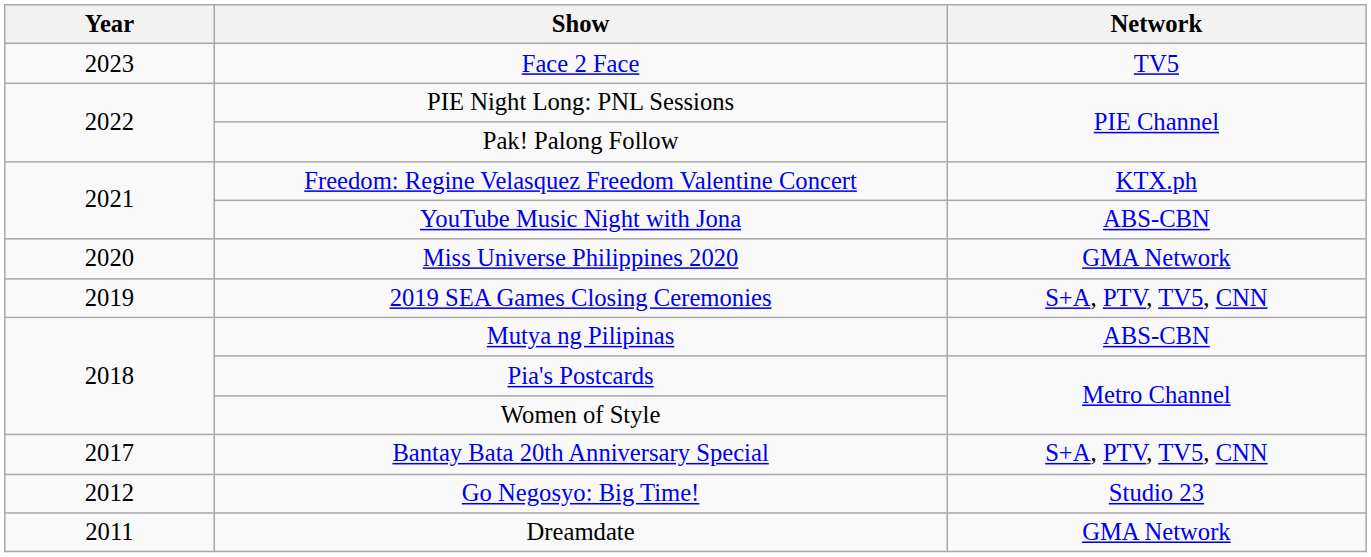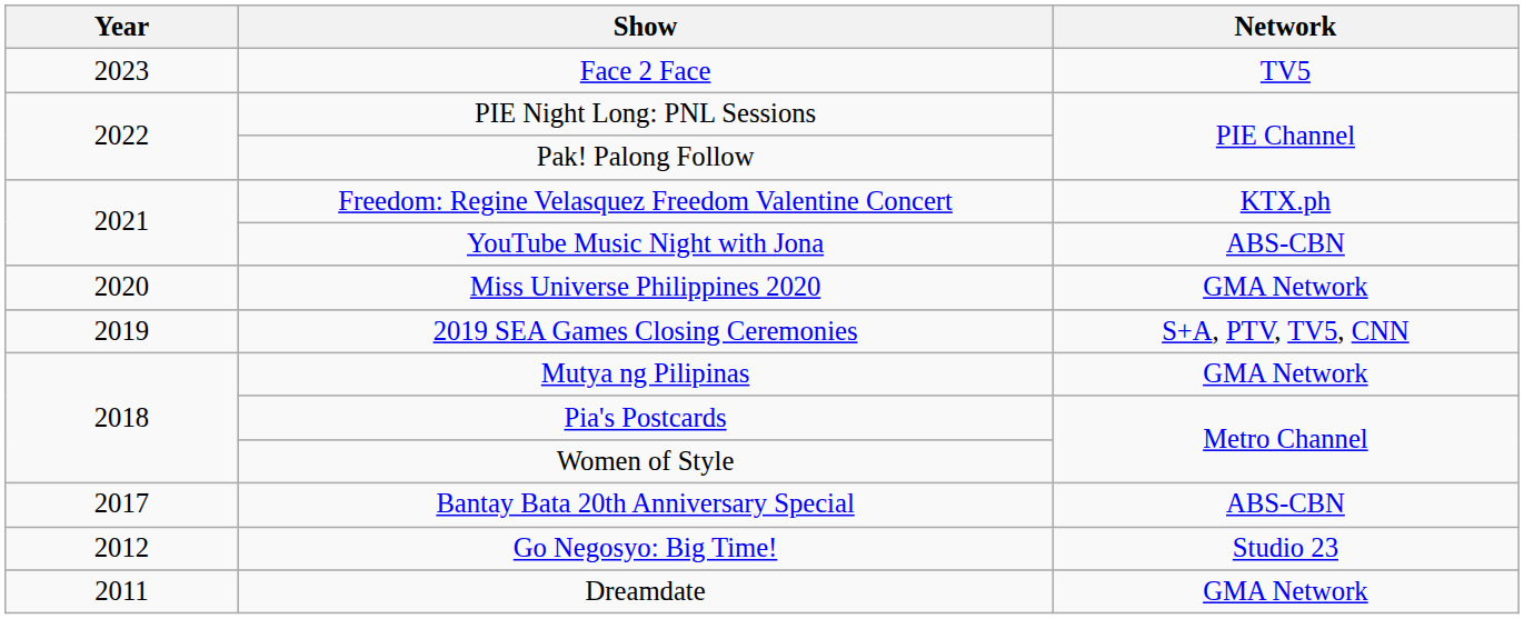 <table | width="70%" class="wikitable sortable">
 <tr>
 <th width="10%">Year</th>
 <th width="35%">Show</th>
 <th width="20%">Network</th>
 </tr>
 <tr>
 <td rowspan="1" align="center">2023</td>
 <td align="center"><a href='#'>Face 2 Face</a></td>
 <td rowspan="1" align="center"><a href='#'>TV5</a></td>
 </tr>
 <tr>
 <td rowspan="2" align="center">2022</td>
 <td align="center">PIE Night Long: PNL Sessions</td>
 <td rowspan="2" align="center"><a href='#'>PIE Channel</a></td>
 </tr>
 <tr>
 <td align="center">Pak! Palong Follow</td>
 </tr>
 <tr>
 <td rowspan="2" align="center">2021</td>
 <td align="center"><a href='#'>Freedom: Regine Velasquez Freedom Valentine Concert</a></td>
 <td align="center"><a href='#'>KTX.ph</a></td>
 </tr>
 <tr>
 <td align="center"><a href='#'>YouTube Music Night with Jona</a></td>
 <td align="center"><a href='#'>ABS-CBN</a></td>
 </tr>
 <tr>
 <td rowspan="1" align="center">2020</td>
 <td align="center"><a href='#'>Miss Universe Philippines 2020</a></td>
 <td align="center"><a href='#'>GMA Network</a></td>
 </tr>
 <tr>
 <td rowspan="1" align="center">2019</td>
 <td align="center"><a href='#'>2019 SEA Games Closing Ceremonies</a></td>
 <td align="center"><a href='#'>S+A</a>, <a href='#'>PTV</a>, <a href='#'>TV5</a>, <a href='#'>CNN</a></td>
 </tr>
 <tr>
 <td rowspan="3" align="center">2018</td>
 <td align="center"><a href='#'>Mutya ng Pilipinas</a></td>
-<td rowspan="1" align="center"><a href='#'>ABS-CBN</a></td>
+<td align="center"><a href='#'>GMA Network</a></td>
 </tr>
 <tr>
 <td align="center"><a href='#'>Pia's Postcards</a></td>
 <td rowspan="2" align="center"><a href='#'>Metro Channel</a></td>
 </tr>
 <tr>
 <td align="center">Women of Style</td>
 </tr>
 <tr>
 <td rowspan="1" align="center">2017</td>
 <td align="center"><a href='#'>Bantay Bata 20th Anniversary Special</a></td>
-<td align="center"><a href='#'>S+A</a>, <a href='#'>PTV</a>, <a href='#'>TV5</a>, <a href='#'>CNN</a></td>
+<td rowspan="1" align="center"><a href='#'>ABS-CBN</a></td>
 </tr>
 <tr>
 <td rowspan="1" align="center">2012</td>
 <td align="center"><a href='#'>Go Negosyo: Big Time!</a></td>
 <td align="center"><a href='#'>Studio 23</a></td>
 </tr>
 <tr>
 <td rowspan="1" align="center">2011</td>
 <td align="center">Dreamdate</td>
 <td align="center"><a href='#'>GMA Network</a></td>
 </tr>
 </table>
